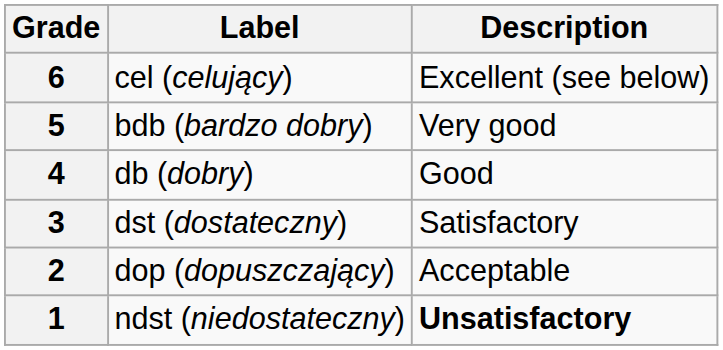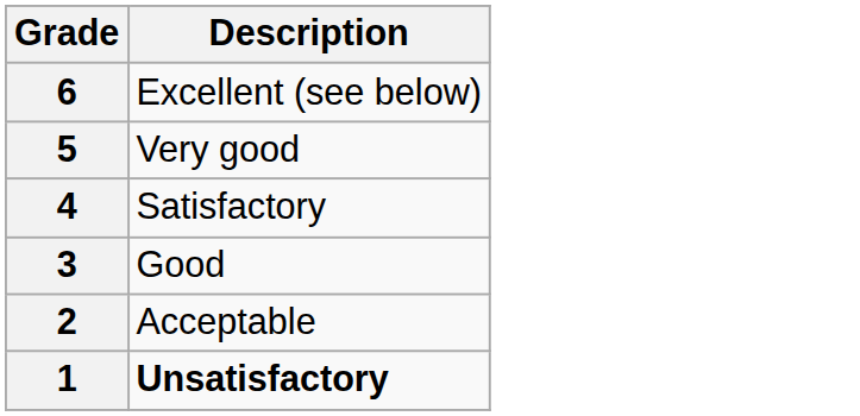 <table class="wikitable">
 <tr>
 <th>Grade</th>
-<th>Label</th>
 <th>Description</th>
 </tr>
 <tr>
 <th style="width:20px;">6</th>
-<td>cel (<em>celujący</em>)</td>
 <td>Excellent (see below)</td>
 </tr>
 <tr>
 <th style="width:20px;">5</th>
-<td>bdb (<em>bardzo dobry</em>)</td>
 <td>Very good</td>
 </tr>
 <tr>
 <th style="width:20px;">4</th>
-<td>db (<em>dobry</em>)</td>
+<td>Satisfactory</td>
+</tr>
+<tr>
+<th style="width:20px;">3</th>
 <td>Good</td>
 </tr>
 <tr>
-<th style="width:20px;">3</th>
-<td>dst (<em>dostateczny</em>)</td>
-<td>Satisfactory</td>
-</tr>
-<tr>
 <th style="width:20px;">2</th>
-<td>dop (<em>dopuszczający</em>)</td>
 <td>Acceptable</td>
 </tr>
 <tr>
 <th style="width:20px;">1</th>
-<td>ndst (<em>niedostateczny</em>)</td>
 <td><strong>Unsatisfactory</strong></td>
 </tr>
 </table>
